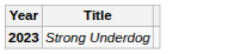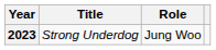 <table class="wikitable  plainrowheaders">
 <tr>
 <th scope="col">Year</th>
 <th scope="col">Title</th>
+<th scope="col">Role</th>
 <th scope="col" class="unsortable"></th>
 </tr>
 <tr>
 <th scope="row">2023</th>
 <td><em>Strong Underdog</em></td>
+<td>Jung Woo</td>
 <td></td>
 </tr>
 </table>
